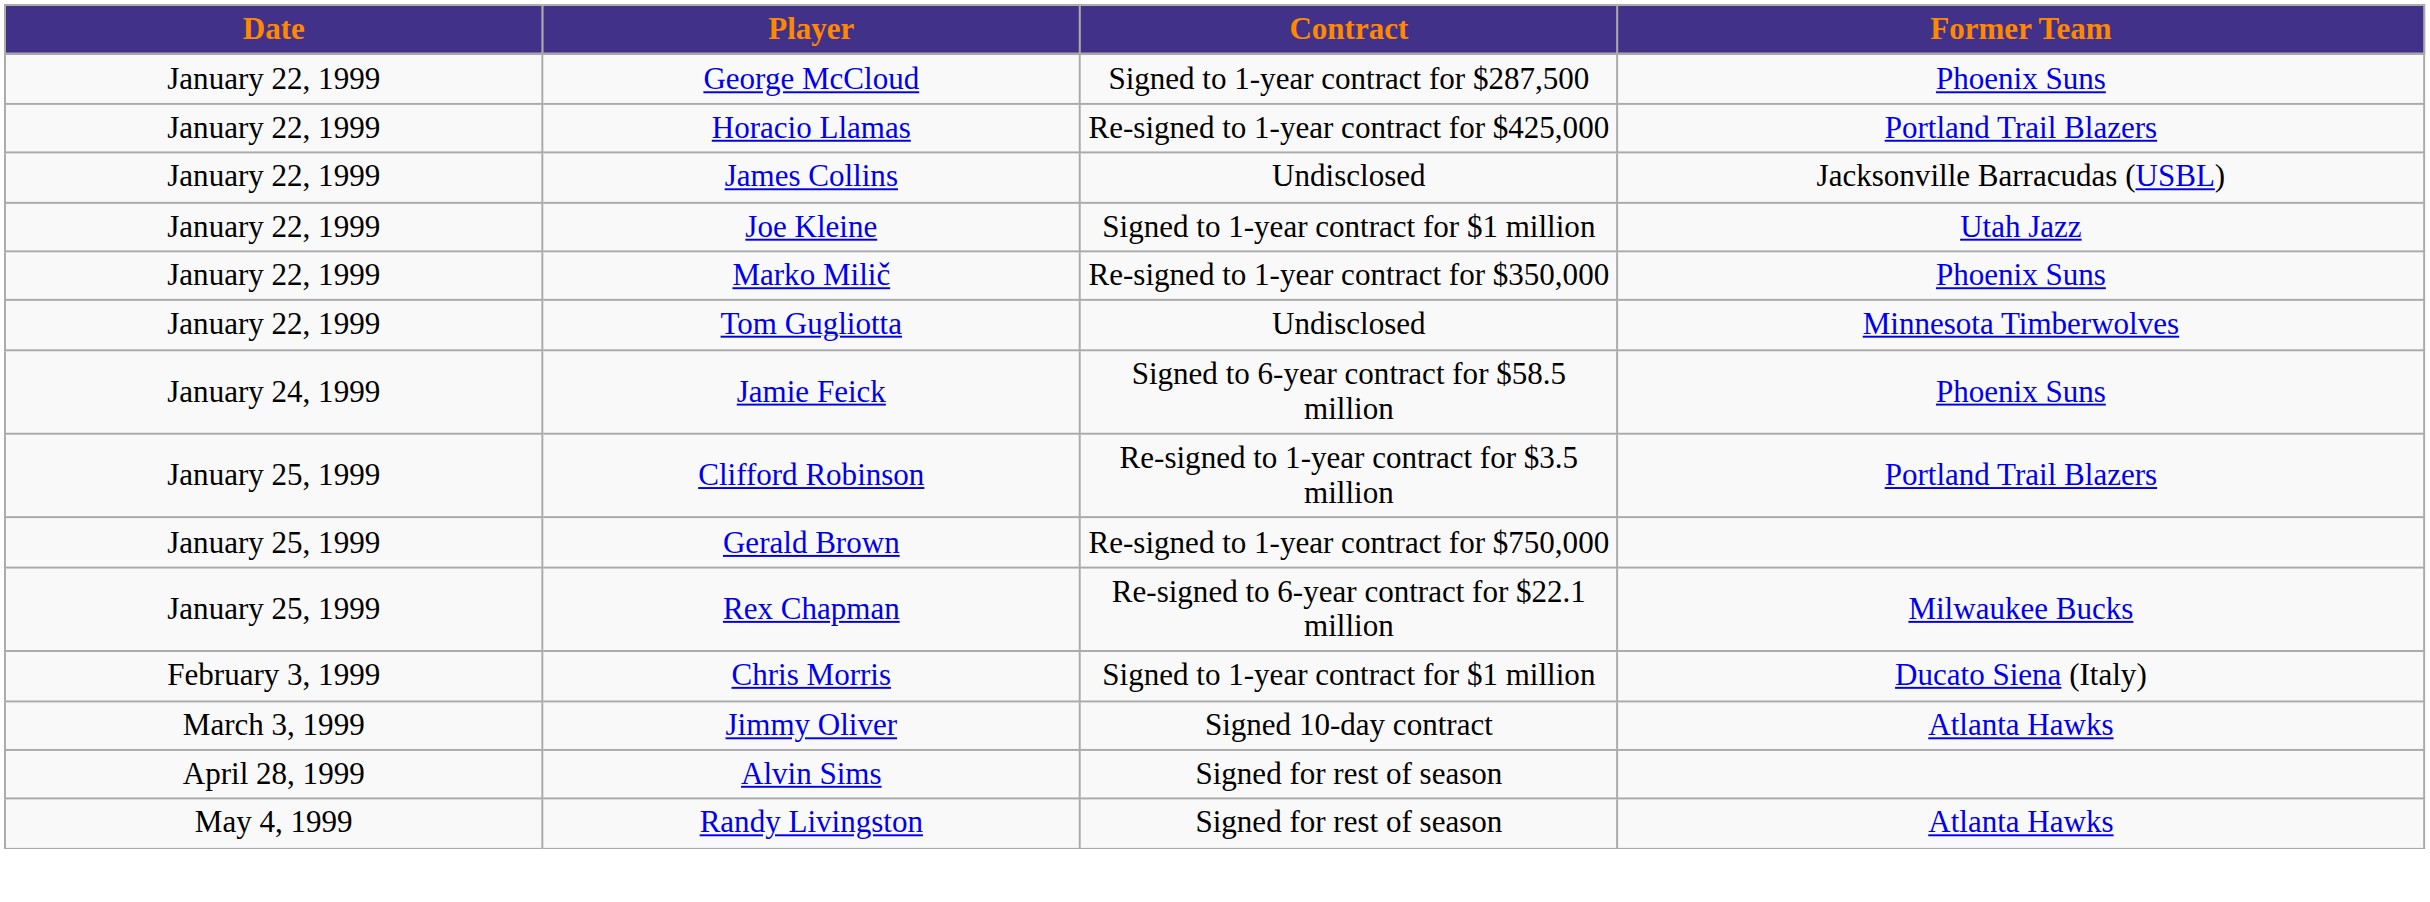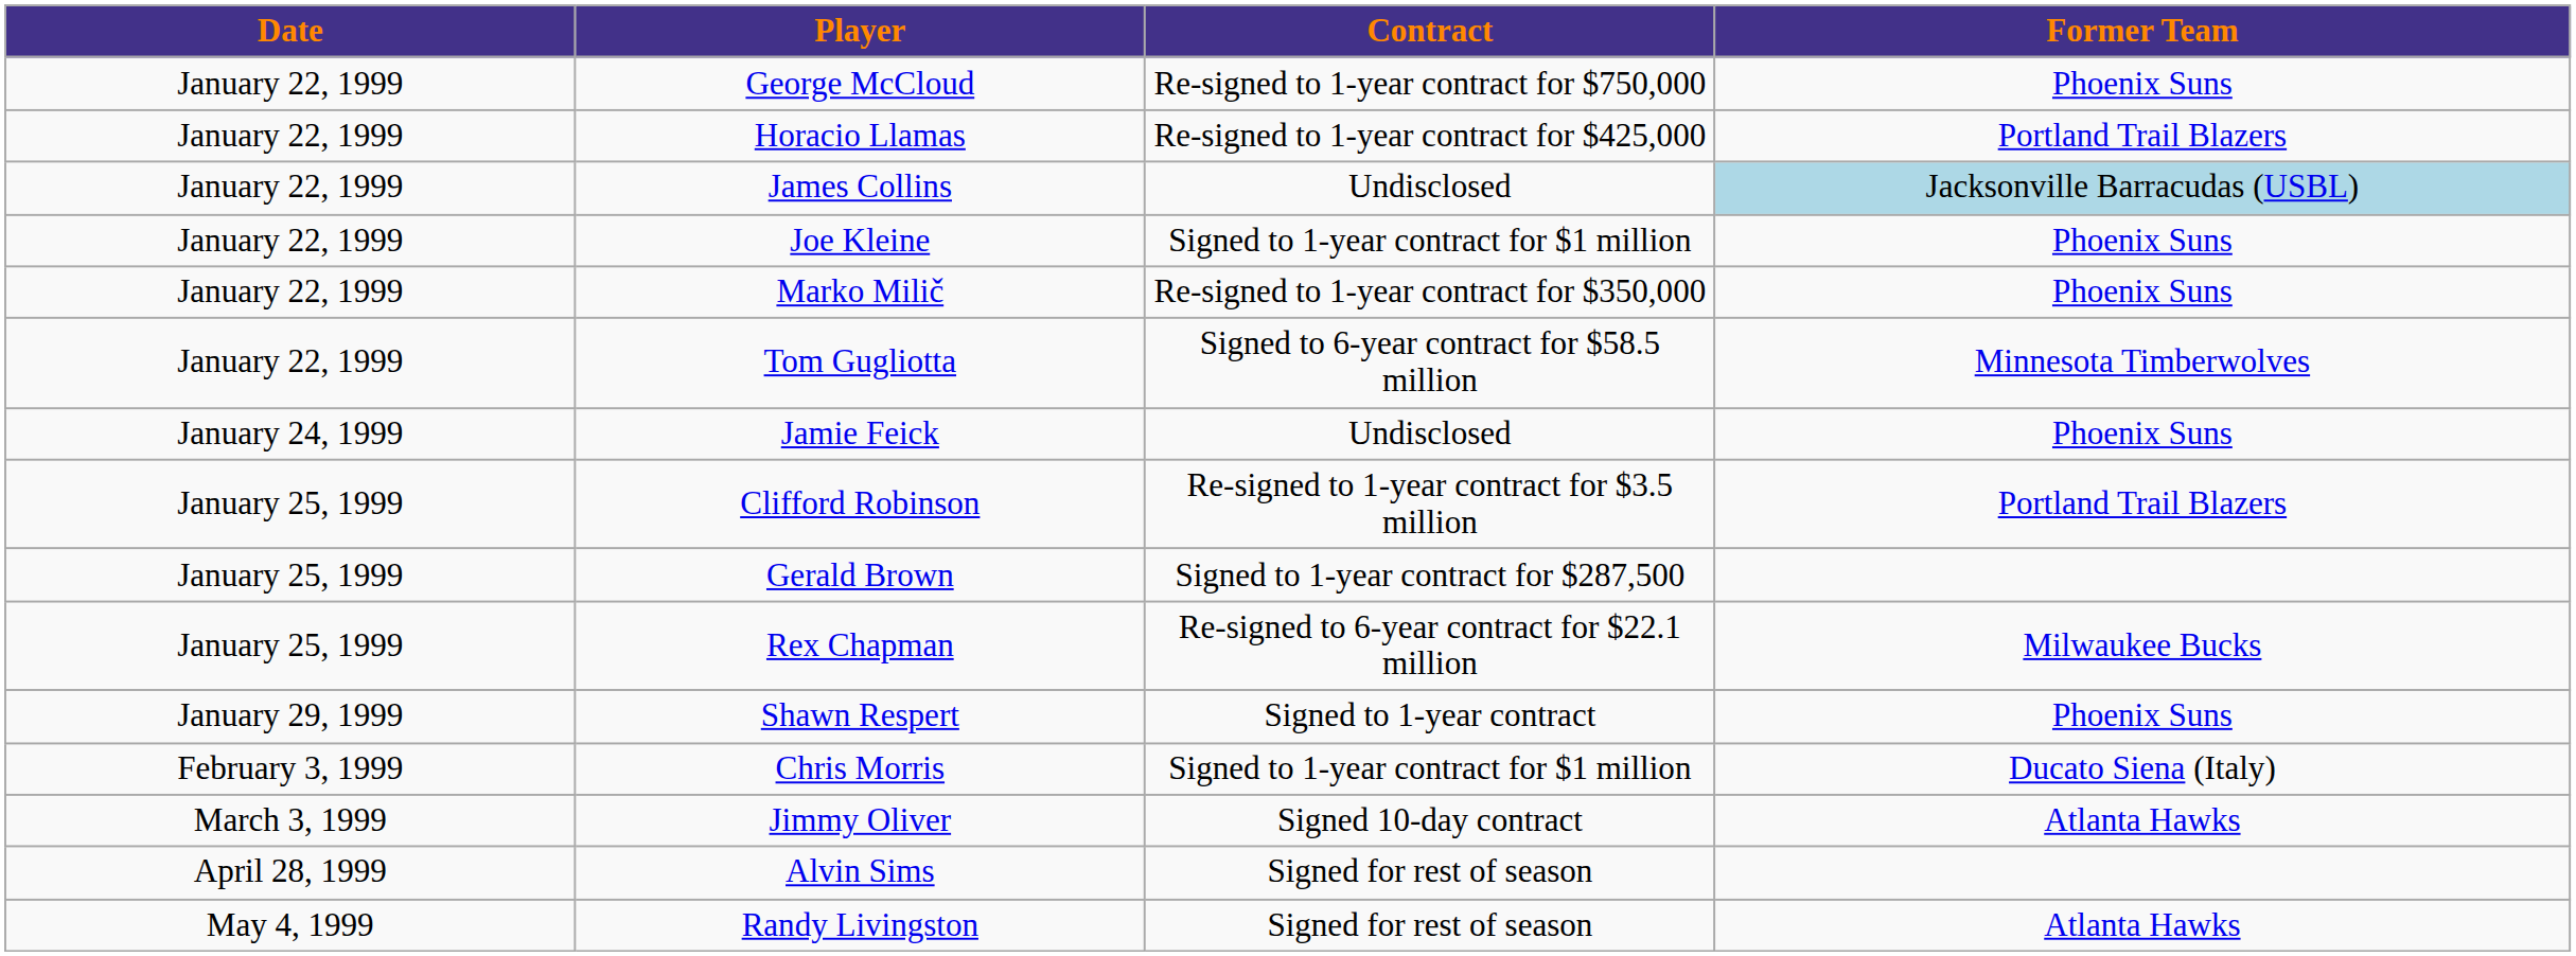 <table class="wikitable sortable sortable">
 <tr>
 <th style="background:#423189; color:#FF8800" width="10%">Date</th>
 <th style="background:#423189; color:#FF8800" width="10%">Player</th>
 <th style="background:#423189; color:#FF8800" width="10%">Contract</th>
 <th style="background:#423189; color:#FF8800" width="15%">Former Team</th>
 </tr>
 <tr style="text-align: center">
 <td>January 22, 1999</td>
 <td><a href='#'>George McCloud</a></td>
-<td>Signed to 1-year contract for $287,500</td>
+<td>Re-signed to 1-year contract for $750,000</td>
 <td><a href='#'>Phoenix Suns</a></td>
 </tr>
 <tr style="text-align: center">
 <td>January 22, 1999</td>
 <td><a href='#'>Horacio Llamas</a></td>
 <td>Re-signed to 1-year contract for $425,000</td>
 <td><a href='#'>Portland Trail Blazers</a></td>
 </tr>
 <tr style="text-align: center">
 <td>January 22, 1999</td>
 <td><a href='#'>James Collins</a></td>
 <td>Undisclosed</td>
-<td>Jacksonville Barracudas (<a href='#'>USBL</a>)</td>
+<td style="background: lightblue;">Jacksonville Barracudas (<a href='#'>USBL</a>)</td>
 </tr>
 <tr style="text-align: center">
 <td>January 22, 1999</td>
 <td><a href='#'>Joe Kleine</a></td>
 <td>Signed to 1-year contract for $1 million</td>
-<td><a href='#'>Utah Jazz</a></td>
+<td><a href='#'>Phoenix Suns</a></td>
 </tr>
 <tr style="text-align: center">
 <td>January 22, 1999</td>
 <td><a href='#'>Marko Milič</a></td>
 <td>Re-signed to 1-year contract for $350,000</td>
 <td><a href='#'>Phoenix Suns</a></td>
 </tr>
 <tr style="text-align: center">
 <td>January 22, 1999</td>
 <td><a href='#'>Tom Gugliotta</a></td>
-<td>Undisclosed</td>
+<td>Signed to 6-year contract for $58.5 million</td>
 <td><a href='#'>Minnesota Timberwolves</a></td>
 </tr>
 <tr style="text-align: center">
 <td>January 24, 1999</td>
 <td><a href='#'>Jamie Feick</a></td>
-<td>Signed to 6-year contract for $58.5 million</td>
+<td>Undisclosed</td>
 <td><a href='#'>Phoenix Suns</a></td>
 </tr>
 <tr style="text-align: center">
 <td>January 25, 1999</td>
 <td><a href='#'>Clifford Robinson</a></td>
 <td>Re-signed to 1-year contract for $3.5 million</td>
 <td><a href='#'>Portland Trail Blazers</a></td>
 </tr>
 <tr style="text-align: center">
 <td>January 25, 1999</td>
 <td><a href='#'>Gerald Brown</a></td>
-<td>Re-signed to 1-year contract for $750,000</td>
+<td>Signed to 1-year contract for $287,500</td>
 <td></td>
 </tr>
 <tr style="text-align: center">
 <td>January 25, 1999</td>
 <td><a href='#'>Rex Chapman</a></td>
 <td>Re-signed to 6-year contract for $22.1 million</td>
 <td><a href='#'>Milwaukee Bucks</a></td>
+</tr>
+<tr style="text-align: center">
+<td>January 29, 1999</td>
+<td><a href='#'>Shawn Respert</a></td>
+<td>Signed to 1-year contract</td>
+<td><a href='#'>Phoenix Suns</a></td>
 </tr>
 <tr style="text-align: center">
 <td>February 3, 1999</td>
 <td><a href='#'>Chris Morris</a></td>
 <td>Signed to 1-year contract for $1 million</td>
 <td><a href='#'>Ducato Siena</a> (Italy)</td>
 </tr>
 <tr style="text-align: center">
 <td>March 3, 1999</td>
 <td><a href='#'>Jimmy Oliver</a></td>
 <td>Signed 10-day contract</td>
 <td><a href='#'>Atlanta Hawks</a></td>
 </tr>
 <tr style="text-align: center">
 <td>April 28, 1999</td>
 <td><a href='#'>Alvin Sims</a></td>
 <td>Signed for rest of season</td>
 <td></td>
 </tr>
 <tr style="text-align: center">
 <td>May 4, 1999</td>
 <td><a href='#'>Randy Livingston</a></td>
 <td>Signed for rest of season</td>
 <td><a href='#'>Atlanta Hawks</a></td>
 </tr>
 </table>
